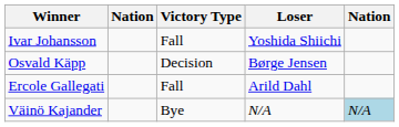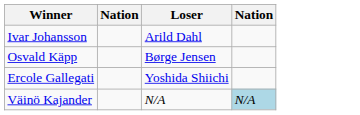 <table class="wikitable sortable" style="text-align:left;">
 <tr>
 <th>Winner</th>
 <th>Nation</th>
-<th>Victory Type</th>
 <th>Loser</th>
 <th>Nation</th>
 </tr>
 <tr>
 <td><a href='#'>Ivar Johansson</a></td>
 <td></td>
-<td>Fall</td>
-<td><a href='#'>Yoshida Shiichi</a></td>
+<td><a href='#'>Arild Dahl</a></td>
 <td></td>
 </tr>
 <tr>
 <td><a href='#'>Osvald Käpp</a></td>
 <td></td>
-<td>Decision</td>
 <td><a href='#'>Børge Jensen</a></td>
 <td></td>
 </tr>
 <tr>
 <td><a href='#'>Ercole Gallegati</a></td>
 <td></td>
-<td>Fall</td>
-<td><a href='#'>Arild Dahl</a></td>
+<td><a href='#'>Yoshida Shiichi</a></td>
 <td></td>
 </tr>
 <tr>
 <td><a href='#'>Väinö Kajander</a></td>
 <td></td>
-<td>Bye</td>
 <td><em>N/A</em></td>
 <td style="background: lightblue;"><em>N/A</em></td>
 </tr>
 </table>
